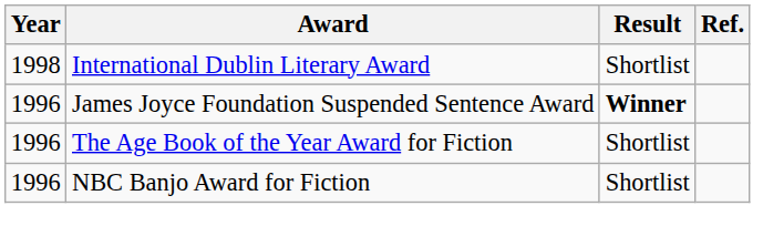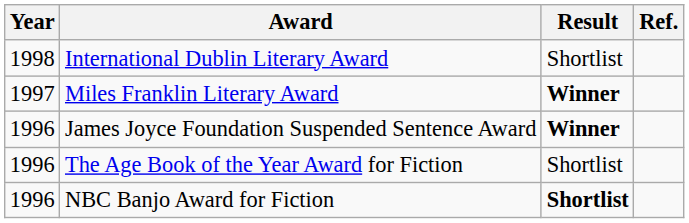 <table class="wikitable">
 <tr>
 <th>Year</th>
 <th>Award</th>
 <th>Result</th>
 <th>Ref.</th>
 </tr>
 <tr>
 <td>1998</td>
 <td><a href='#'>International Dublin Literary Award</a></td>
 <td>Shortlist</td>
+<td></td>
+</tr>
+<tr>
+<td>1997</td>
+<td><a href='#'>Miles Franklin Literary Award</a></td>
+<td><strong>Winner</strong></td>
 <td></td>
 </tr>
 <tr>
 <td>1996</td>
 <td>James Joyce Foundation Suspended Sentence Award</td>
 <td><strong>Winner</strong></td>
 <td></td>
 </tr>
 <tr>
 <td>1996</td>
 <td><a href='#'>The Age Book of the Year Award</a> for Fiction</td>
 <td>Shortlist</td>
 <td></td>
 </tr>
 <tr>
 <td>1996</td>
 <td>NBC Banjo Award for Fiction</td>
-<td>Shortlist</td>
+<td><strong>Shortlist</strong></td>
 <td></td>
 </tr>
 </table>
